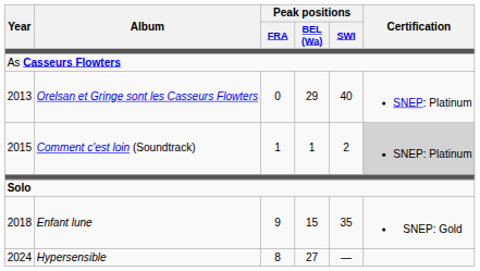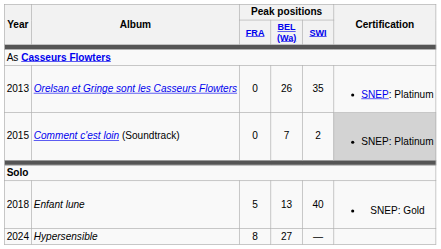 <table class="wikitable">
 <tr>
 <th scope="col" rowspan="2">Year</th>
 <th scope="col" rowspan="2">Album</th>
 <th scope="col" colspan="3">Peak positions</th>
 <th scope="col" rowspan="2">Certification</th>
 </tr>
 <tr>
 <th scope="col" style="width:3em;font-size:90%;"><a href='#'>FRA</a><br></th>
 <th scope="col" style="width:3em;font-size:90%;"><a href='#'>BEL <br>(Wa)</a><br></th>
 <th scope="col" style="width:3em;font-size:90%;"><a href='#'>SWI</a><br></th>
 </tr>
 <tr>
 <td colspan="6" style="background:#555;"></td>
 </tr>
 <tr>
 <td colspan=6>As <strong><a href='#'>Casseurs Flowters</a></strong></td>
 </tr>
 <tr>
 <td style="text-align:center;">2013</td>
 <td><em><a href='#'>Orelsan et Gringe sont les Casseurs Flowters</a></em></td>
 <td style="text-align:center;">0</td>
-<td style="text-align:center;">29</td>
-<td style="text-align:center;">40</td>
+<td style="text-align:center;">26</td>
+<td style="text-align:center;">35</td>
 <td style="text-align:center;"><br><ul><li><a href='#'>SNEP</a>: Platinum</li></ul></td>
 </tr>
 <tr>
 <td style="text-align:center;">2015</td>
 <td><em><a href='#'>Comment c'est loin</a></em> (Soundtrack)</td>
-<td style="text-align:center;">1</td>
-<td style="text-align:center;">1</td>
+<td style="text-align:center;">0</td>
+<td style="text-align:center;">7</td>
 <td style="text-align:center;">2</td>
 <td style="background: lightgrey; text-align:center;"><br><ul><li>SNEP: Platinum</li></ul></td>
 </tr>
 <tr>
 <td colspan="6" style="background:#555;"></td>
 </tr>
 <tr>
 <td colspan=6><strong>Solo</strong></td>
 </tr>
 <tr>
 <td style="text-align:center;">2018</td>
 <td><em>Enfant lune</em></td>
-<td style="text-align:center;">9</td>
-<td style="text-align:center;">15</td>
-<td style="text-align:center;">35</td>
+<td style="text-align:center;">5</td>
+<td style="text-align:center;">13</td>
+<td style="text-align:center;">40</td>
 <td style="text-align:center;"><br><ul><li>SNEP: Gold</li></ul></td>
 </tr>
 <tr>
 <td style="text-align:center;">2024</td>
 <td><em>Hypersensible</em></td>
 <td style="text-align:center;">8</td>
 <td style="text-align:center;">27</td>
 <td style="text-align:center;">—</td>
 <td style="text-align:center;"></td>
 </tr>
 </table>
